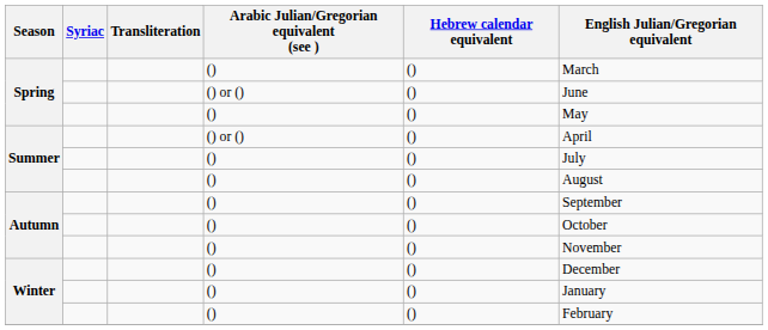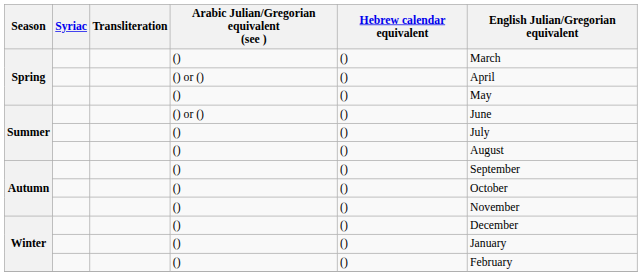 <table class="wikitable">
 <tr>
 <th>Season</th>
 <th><a href='#'>Syriac</a></th>
 <th>Transliteration</th>
 <th>Arabic Julian/Gregorian equivalent<br>(see )</th>
 <th><a href='#'>Hebrew calendar</a> equivalent</th>
 <th>English Julian/Gregorian equivalent</th>
 </tr>
 <tr>
 <th rowspan="3">Spring</th>
 <td></td>
 <td></td>
 <td> ()</td>
 <td> ()</td>
 <td>March</td>
 </tr>
 <tr>
 <td></td>
 <td></td>
 <td> () or  ()</td>
 <td> ()</td>
-<td>June</td>
+<td>April</td>
 </tr>
 <tr>
 <td></td>
 <td></td>
 <td> ()</td>
 <td> ()</td>
 <td>May</td>
 </tr>
 <tr>
 <th rowspan="3">Summer</th>
 <td></td>
 <td></td>
 <td> () or  ()</td>
 <td> ()</td>
-<td>April</td>
+<td>June</td>
 </tr>
 <tr>
 <td></td>
 <td></td>
 <td> ()</td>
 <td> ()</td>
 <td>July</td>
 </tr>
 <tr>
 <td></td>
 <td></td>
 <td> ()</td>
 <td> ()</td>
 <td>August</td>
 </tr>
 <tr>
 <th rowspan="3">Autumn</th>
 <td></td>
 <td></td>
 <td> ()</td>
 <td> ()</td>
 <td>September</td>
 </tr>
 <tr>
 <td></td>
 <td></td>
 <td> ()</td>
 <td> ()</td>
 <td>October</td>
 </tr>
 <tr>
 <td></td>
 <td></td>
 <td> ()</td>
 <td> ()</td>
 <td>November</td>
 </tr>
 <tr>
 <th rowspan="3">Winter</th>
 <td></td>
 <td></td>
 <td> ()</td>
 <td> ()</td>
 <td>December</td>
 </tr>
 <tr>
 <td></td>
 <td></td>
 <td> ()</td>
 <td> ()</td>
 <td>January</td>
 </tr>
 <tr>
 <td></td>
 <td></td>
 <td> ()</td>
 <td> ()</td>
 <td>February</td>
 </tr>
 <tr>
 </tr>
 </table>
